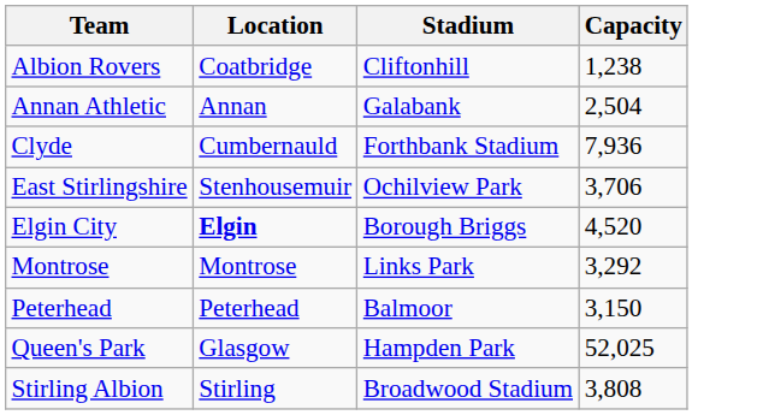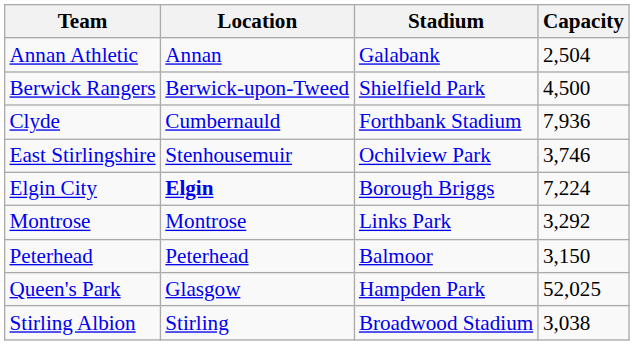 <table class="wikitable sortable">
 <tr>
 <th>Team</th>
 <th>Location</th>
 <th>Stadium</th>
 <th>Capacity</th>
 </tr>
 <tr>
-<td><a href='#'>Albion Rovers</a></td>
-<td><a href='#'>Coatbridge</a></td>
-<td><a href='#'>Cliftonhill</a></td>
-<td>1,238</td>
-</tr>
-<tr>
 <td><a href='#'>Annan Athletic</a></td>
 <td><a href='#'>Annan</a></td>
 <td><a href='#'>Galabank</a></td>
 <td>2,504</td>
+</tr>
+<tr>
+<td><a href='#'>Berwick Rangers</a></td>
+<td><a href='#'>Berwick-upon-Tweed</a></td>
+<td><a href='#'>Shielfield Park</a></td>
+<td>4,500</td>
 </tr>
 <tr>
 <td><a href='#'>Clyde</a></td>
 <td><a href='#'>Cumbernauld</a></td>
 <td><a href='#'>Forthbank Stadium</a></td>
 <td>7,936</td>
 </tr>
 <tr>
 <td><a href='#'>East Stirlingshire</a></td>
 <td><a href='#'>Stenhousemuir</a></td>
 <td><a href='#'>Ochilview Park</a></td>
-<td>3,706</td>
+<td>3,746</td>
 </tr>
 <tr>
 <td><a href='#'>Elgin City</a></td>
 <td><strong><a href='#'>Elgin</a></strong></td>
 <td><a href='#'>Borough Briggs</a></td>
-<td>4,520</td>
+<td>7,224</td>
 </tr>
 <tr>
 <td><a href='#'>Montrose</a></td>
 <td><a href='#'>Montrose</a></td>
 <td><a href='#'>Links Park</a></td>
 <td>3,292</td>
 </tr>
 <tr>
 <td><a href='#'>Peterhead</a></td>
 <td><a href='#'>Peterhead</a></td>
 <td><a href='#'>Balmoor</a></td>
 <td>3,150</td>
 </tr>
 <tr>
 <td><a href='#'>Queen's Park</a></td>
 <td><a href='#'>Glasgow</a></td>
 <td><a href='#'>Hampden Park</a></td>
 <td>52,025</td>
 </tr>
 <tr>
 <td><a href='#'>Stirling Albion</a></td>
 <td><a href='#'>Stirling</a></td>
 <td><a href='#'>Broadwood Stadium</a></td>
-<td>3,808</td>
+<td>3,038</td>
 </tr>
 </table>
